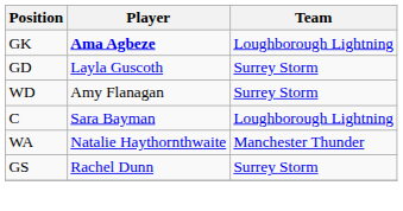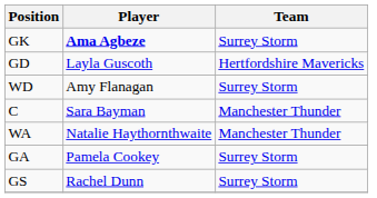 <table class="wikitable collapsible">
 <tr>
 <th>Position</th>
 <th>Player</th>
 <th>Team</th>
 </tr>
 <tr>
 <td>GK</td>
 <td><strong> <a href='#'>Ama Agbeze</a></strong></td>
-<td><a href='#'>Loughborough Lightning</a></td>
+<td><a href='#'>Surrey Storm</a></td>
 </tr>
 <tr>
 <td>GD</td>
 <td> <a href='#'>Layla Guscoth</a></td>
-<td><a href='#'>Surrey Storm</a></td>
+<td><a href='#'>Hertfordshire Mavericks</a></td>
 </tr>
 <tr>
 <td>WD</td>
 <td> Amy Flanagan</td>
 <td><a href='#'>Surrey Storm</a></td>
 </tr>
 <tr>
 <td>C</td>
 <td> <a href='#'>Sara Bayman</a></td>
-<td><a href='#'>Loughborough Lightning</a></td>
+<td><a href='#'>Manchester Thunder</a></td>
 </tr>
 <tr>
 <td>WA</td>
 <td> <a href='#'>Natalie Haythornthwaite</a></td>
 <td><a href='#'>Manchester Thunder</a></td>
+</tr>
+<tr>
+<td>GA</td>
+<td> <a href='#'>Pamela Cookey</a></td>
+<td><a href='#'>Surrey Storm</a></td>
 </tr>
 <tr>
 <td>GS</td>
 <td> <a href='#'>Rachel Dunn</a></td>
 <td><a href='#'>Surrey Storm</a></td>
 </tr>
 <tr>
 </tr>
 </table>
